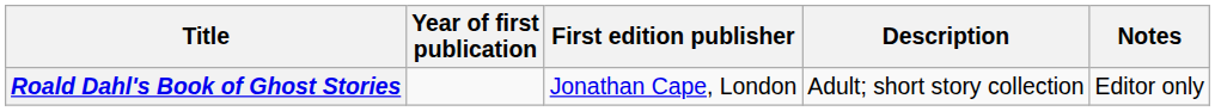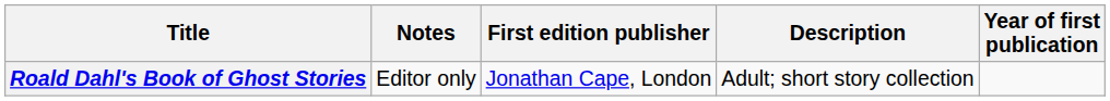 <table class="wikitable plainrowheaders" style="margin-right: 0;">
 <tr>
 <th scope="col">Title</th>
-<th scope="col">Year of first<br>publication</th>
+<th scope="col" class="unsortable">Notes</th>
 <th scope="col">First edition publisher</th>
 <th scope="col">Description</th>
-<th scope="col" class="unsortable">Notes</th>
+<th scope="col">Year of first<br>publication</th>
 </tr>
 <tr>
 <th scope="row"><em><a href='#'>Roald Dahl's Book of Ghost Stories</a></em></th>
-<td></td>
+<td>Editor only</td>
 <td><a href='#'>Jonathan Cape</a>, London</td>
 <td>Adult; short story collection</td>
-<td>Editor only</td>
+<td></td>
 </tr>
 </table>
